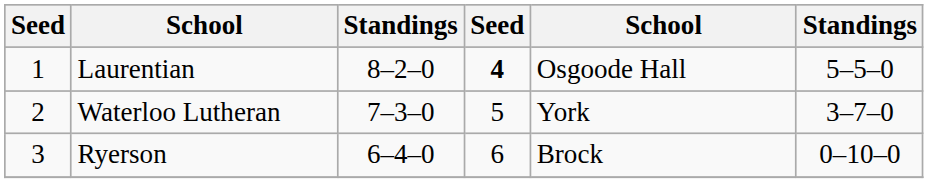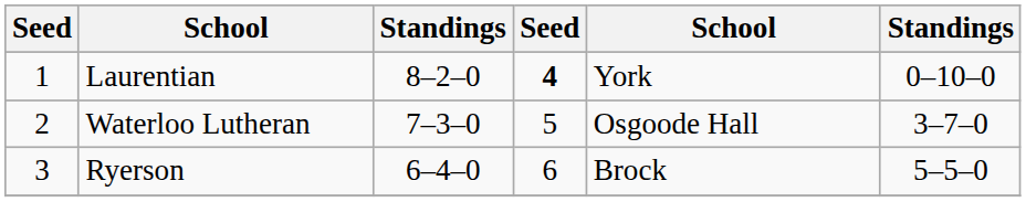 <table class="wikitable">
 <tr>
 <th>Seed</th>
 <th style="width:150px">School</th>
 <th>Standings</th>
 <th>Seed</th>
 <th style="width:150px">School</th>
 <th>Standings</th>
 </tr>
 <tr>
 <td style="text-align:center">1</td>
 <td>Laurentian</td>
 <td style="text-align:center">8–2–0</td>
 <td style="text-align:center"><strong>4</strong></td>
-<td>Osgoode Hall</td>
-<td style="text-align:center">5–5–0</td>
+<td>York</td>
+<td style="text-align:center">0–10–0</td>
 </tr>
 <tr>
 <td style="text-align:center">2</td>
 <td>Waterloo Lutheran</td>
 <td style="text-align:center">7–3–0</td>
 <td style="text-align:center">5</td>
-<td>York</td>
+<td>Osgoode Hall</td>
 <td style="text-align:center">3–7–0</td>
 </tr>
 <tr>
 <td style="text-align:center">3</td>
 <td>Ryerson</td>
 <td style="text-align:center">6–4–0</td>
 <td style="text-align:center">6</td>
 <td>Brock</td>
-<td style="text-align:center">0–10–0</td>
+<td style="text-align:center">5–5–0</td>
 </tr>
 <tr>
 </tr>
 </table>
